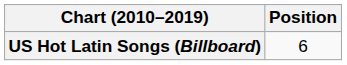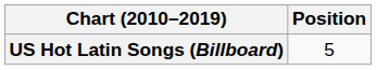 <table class="wikitable plainrowheaders" style="text-align:center">
 <tr>
 <th scope="col">Chart (2010–2019)</th>
 <th scope="col">Position</th>
 </tr>
 <tr>
 <th scope="row">US Hot Latin Songs (<em>Billboard</em>)</th>
-<td>6</td>
+<td>5</td>
 </tr>
 </table>
